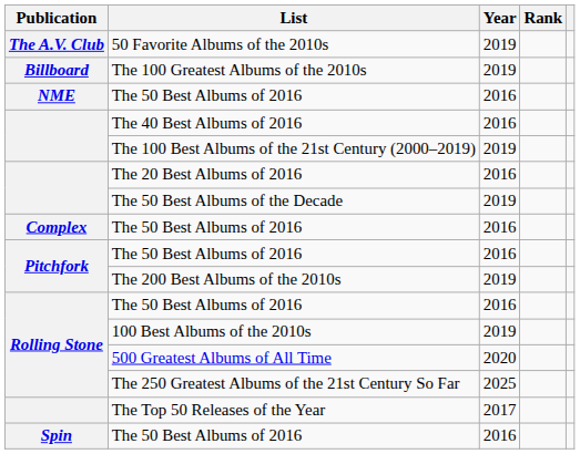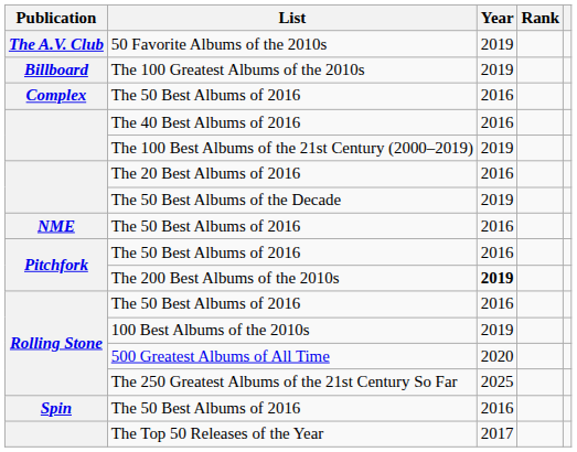 <table class="wikitable sortable plainrowheaders" style="border:none; margin:0;">
 <tr>
 <th scope="col">Publication</th>
 <th scope="col" class="unsortable">List</th>
 <th scope="col" data-sort-type="number">Year</th>
 <th scope="col" data-sort-type="number">Rank</th>
 <th scope="col" class="unsortable"></th>
 </tr>
 <tr>
 <th scope="row"><em><a href='#'>The A.V. Club</a></em></th>
 <td>50 Favorite Albums of the 2010s</td>
 <td>2019</td>
 <td></td>
 <td></td>
 </tr>
 <tr>
 <th scope="row"><em><a href='#'>Billboard</a></em></th>
 <td>The 100 Greatest Albums of the 2010s</td>
 <td>2019</td>
 <td></td>
 <td></td>
 </tr>
 <tr>
-<th scope="row"><em><a href='#'>NME</a></em></th>
+<th scope="row"><em><a href='#'>Complex</a></em></th>
 <td>The 50 Best Albums of 2016</td>
 <td>2016</td>
 <td></td>
 <td></td>
 </tr>
 <tr>
 <th scope="row" rowspan="2"></th>
 <td>The 40 Best Albums of 2016</td>
 <td>2016</td>
 <td></td>
 <td></td>
 </tr>
 <tr>
 <td>The 100 Best Albums of the 21st Century (2000–2019)</td>
 <td>2019</td>
 <td></td>
 <td></td>
 </tr>
 <tr>
 <th scope="row" rowspan="2"></th>
 <td>The 20 Best Albums of 2016</td>
 <td>2016</td>
 <td></td>
 <td></td>
 </tr>
 <tr>
 <td>The 50 Best Albums of the Decade</td>
 <td>2019</td>
 <td></td>
 <td></td>
 </tr>
 <tr>
-<th scope="row"><em><a href='#'>Complex</a></em></th>
+<th scope="row"><em><a href='#'>NME</a></em></th>
 <td>The 50 Best Albums of 2016</td>
 <td>2016</td>
 <td></td>
 <td></td>
 </tr>
 <tr>
 <th scope="row" rowspan="2"><em><a href='#'>Pitchfork</a></em></th>
 <td>The 50 Best Albums of 2016</td>
 <td>2016</td>
 <td></td>
 <td></td>
 </tr>
 <tr>
 <td>The 200 Best Albums of the 2010s</td>
-<td>2019</td>
+<td><strong>2019</strong></td>
 <td></td>
 <td></td>
 </tr>
 <tr>
 <th scope="row" rowspan="4"><em><a href='#'>Rolling Stone</a></em></th>
 <td>The 50 Best Albums of 2016</td>
 <td>2016</td>
 <td></td>
 <td></td>
 </tr>
 <tr>
 <td>100 Best Albums of the 2010s</td>
 <td>2019</td>
 <td></td>
 <td></td>
 </tr>
 <tr>
 <td><a href='#'>500 Greatest Albums of All Time</a></td>
 <td>2020</td>
 <td></td>
 <td></td>
 </tr>
 <tr>
 <td>The 250 Greatest Albums of the 21st Century So Far</td>
 <td>2025</td>
 <td></td>
 <td></td>
 </tr>
 <tr>
+<th scope="row"><em><a href='#'>Spin</a></em></th>
+<td>The 50 Best Albums of 2016</td>
+<td>2016</td>
+<td></td>
+<td></td>
+</tr>
+<tr>
 <th scope="row"></th>
 <td>The Top 50 Releases of the Year</td>
 <td>2017</td>
 <td></td>
 <td></td>
 </tr>
-<tr>
-<th scope="row"><em><a href='#'>Spin</a></em></th>
-<td>The 50 Best Albums of 2016</td>
-<td>2016</td>
-<td></td>
-<td></td>
-</tr>
 </table>
